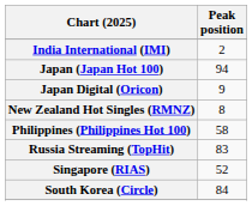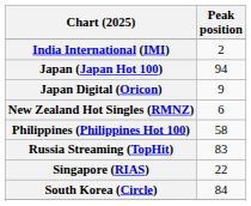 <table class="wikitable sortable plainrowheaders" style="text-align:center">
 <tr>
 <th scope="col">Chart (2025)</th>
 <th scope="col">Peak<br>position</th>
 </tr>
 <tr>
 </tr>
 <tr>
 </tr>
 <tr>
 </tr>
 <tr>
 <th scope="row"><a href='#'>India International</a> (<a href='#'>IMI</a>)</th>
 <td>2</td>
 </tr>
 <tr>
 <th scope="row">Japan (<a href='#'>Japan Hot 100</a>)</th>
 <td>94</td>
 </tr>
 <tr>
 <th scope="row">Japan Digital (<a href='#'>Oricon</a>)</th>
 <td>9</td>
 </tr>
 <tr>
 <th scope="row">New Zealand Hot Singles (<a href='#'>RMNZ</a>)</th>
-<td>8</td>
+<td>6</td>
 </tr>
 <tr>
 <th scope="row">Philippines (<a href='#'>Philippines Hot 100</a>)</th>
 <td>58</td>
 </tr>
 <tr>
 <th scope="row">Russia Streaming (<a href='#'>TopHit</a>)</th>
 <td>83</td>
 </tr>
 <tr>
 <th scope="row">Singapore (<a href='#'>RIAS</a>)</th>
-<td>52</td>
+<td>22</td>
 </tr>
 <tr>
 <th scope="row">South Korea (<a href='#'>Circle</a>)</th>
 <td>84</td>
 </tr>
 <tr>
 </tr>
 <tr>
 </tr>
 </table>
